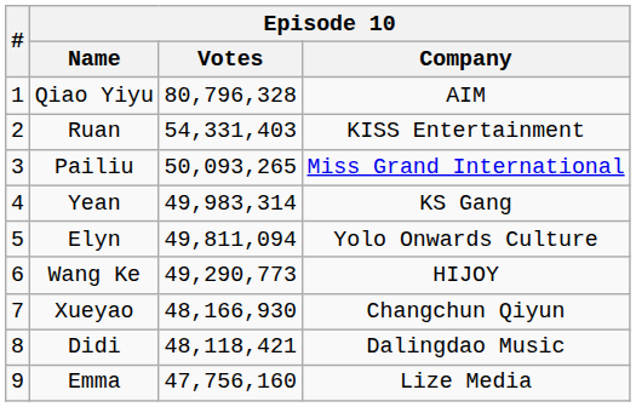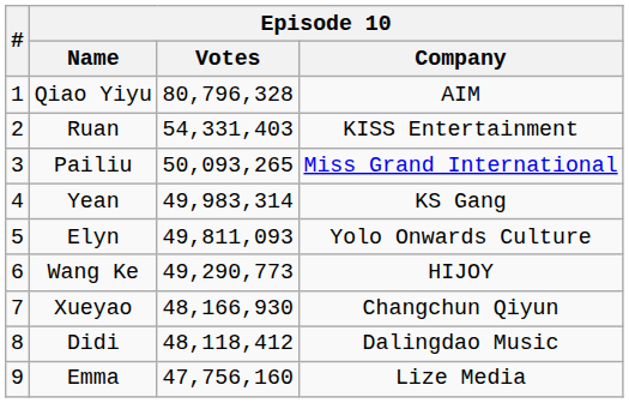 <table class="wikitable sortable" style="text-align:center">
 <tr>
 <th rowspan="2">#</th>
 <th colspan="3">Episode 10 </th>
 </tr>
 <tr>
 <th>Name</th>
 <th>Votes</th>
 <th>Company</th>
 </tr>
 <tr>
 <td>1</td>
 <td>Qiao Yiyu</td>
 <td>80,796,328</td>
 <td>AIM</td>
 </tr>
 <tr>
 <td>2</td>
 <td>Ruan</td>
 <td>54,331,403</td>
 <td>KISS Entertainment</td>
 </tr>
 <tr>
 <td>3</td>
 <td>Pailiu</td>
 <td>50,093,265</td>
 <td><a href='#'>Miss Grand International</a></td>
 </tr>
 <tr>
 <td>4</td>
 <td>Yean</td>
 <td>49,983,314</td>
 <td>KS Gang</td>
 </tr>
 <tr>
 <td>5</td>
 <td>Elyn</td>
-<td>49,811,094</td>
+<td>49,811,093</td>
 <td>Yolo Onwards Culture</td>
 </tr>
 <tr>
 <td>6</td>
 <td>Wang Ke</td>
 <td>49,290,773</td>
 <td>HIJOY</td>
 </tr>
 <tr>
 <td>7</td>
 <td>Xueyao</td>
 <td>48,166,930</td>
 <td>Changchun Qiyun</td>
 </tr>
 <tr>
 <td>8</td>
 <td>Didi</td>
-<td>48,118,421</td>
+<td>48,118,412</td>
 <td>Dalingdao Music</td>
 </tr>
 <tr>
 <td>9</td>
 <td>Emma</td>
 <td>47,756,160</td>
 <td>Lize Media</td>
 </tr>
 </table>
